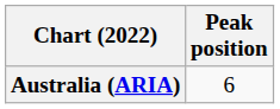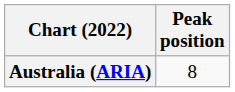 <table class="wikitable sortable plainrowheaders" style="text-align:center">
 <tr>
 <th scope="col">Chart (2022)</th>
 <th scope="col">Peak<br> position</th>
 </tr>
 <tr>
 <th scope="row">Australia (<a href='#'>ARIA</a>)</th>
-<td>6</td>
+<td>8</td>
 </tr>
 </table>
